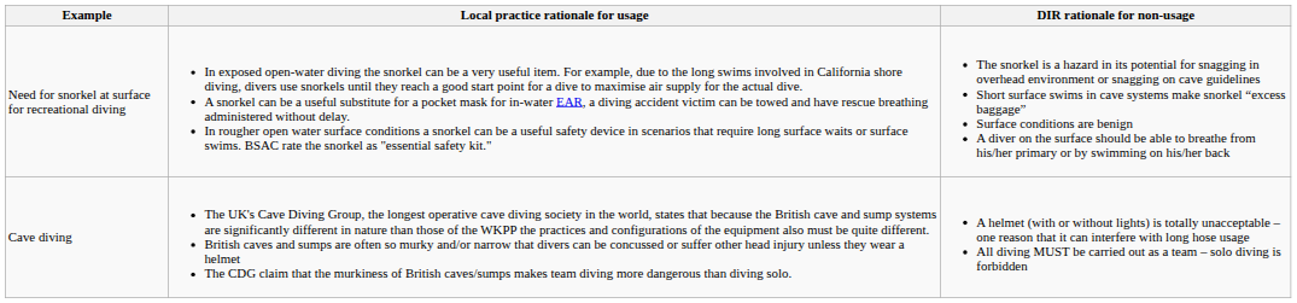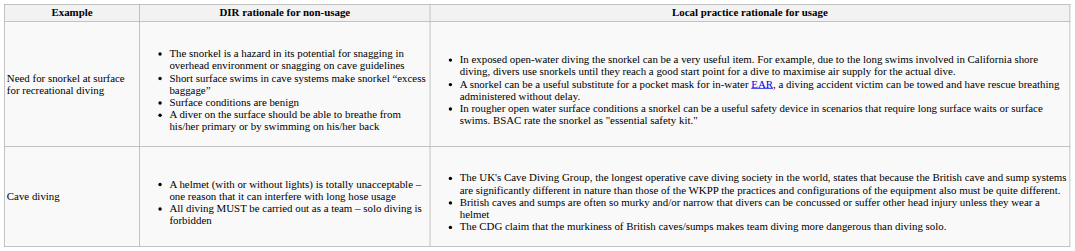 <table class="wikitable">
 <tr>
 <th>Example</th>
+<th>DIR rationale for non-usage</th>
 <th>Local practice rationale for usage</th>
-<th>DIR rationale for non-usage</th>
 </tr>
 <tr>
 <td>Need for snorkel at surface for recreational diving</td>
+<td><br><ul><li>The snorkel is a hazard in its potential for snagging in overhead environment or snagging on cave guidelines</li><li>Short surface swims in cave systems make snorkel “excess baggage”</li><li>Surface conditions are benign</li><li>A diver on the surface should be able to breathe from his/her primary or by swimming on his/her back</li></ul></td>
 <td><br><ul><li>In exposed open-water diving the snorkel can be a very useful item. For example, due to the long swims involved in California shore diving, divers use snorkels until they reach a good start point for a dive to maximise air supply for the actual dive.</li><li>A snorkel can be a useful substitute for a pocket mask for in-water <a href='#'>EAR</a>, a diving accident victim can be towed and have rescue breathing administered without delay.</li><li>In rougher open water surface conditions a snorkel can be a useful safety device in scenarios that require long surface waits or surface swims. BSAC rate the snorkel as "essential safety kit."</li></ul></td>
-<td><br><ul><li>The snorkel is a hazard in its potential for snagging in overhead environment or snagging on cave guidelines</li><li>Short surface swims in cave systems make snorkel “excess baggage”</li><li>Surface conditions are benign</li><li>A diver on the surface should be able to breathe from his/her primary or by swimming on his/her back</li></ul></td>
 </tr>
 <tr>
 <td>Cave diving</td>
+<td><br><ul><li>A helmet (with or without lights) is totally unacceptable – one reason that it can interfere with long hose usage</li><li>All diving MUST be carried out as a team – solo diving is forbidden</li></ul></td>
 <td><br><ul><li>The UK's Cave Diving Group, the longest operative cave diving society in the world, states that because the British cave and sump systems are significantly different in nature than those of the WKPP the practices and configurations of the equipment also must be quite different.</li><li>British caves and sumps are often so murky and/or narrow that divers can be concussed or suffer other head injury unless they wear a helmet</li><li>The CDG claim that the murkiness of British caves/sumps makes team diving more dangerous than diving solo.</li></ul></td>
-<td><br><ul><li>A helmet (with or without lights) is totally unacceptable – one reason that it can interfere with long hose usage</li><li>All diving MUST be carried out as a team – solo diving is forbidden</li></ul></td>
 </tr>
 </table>
